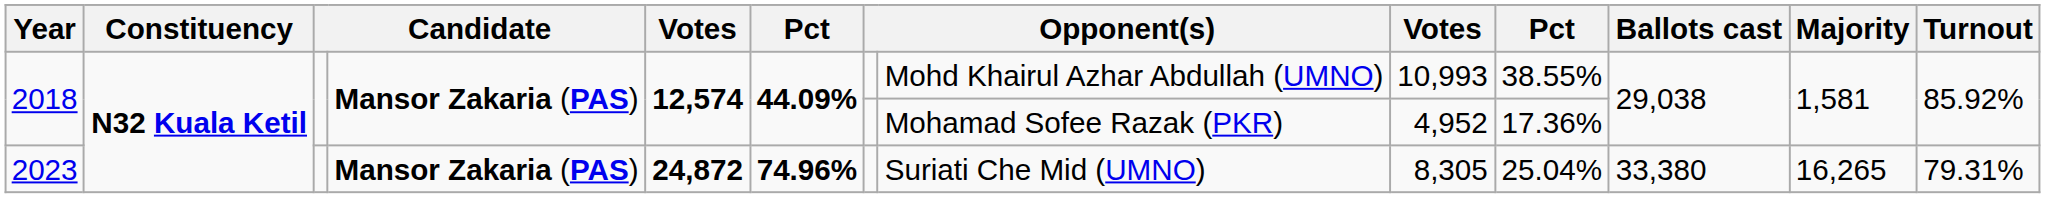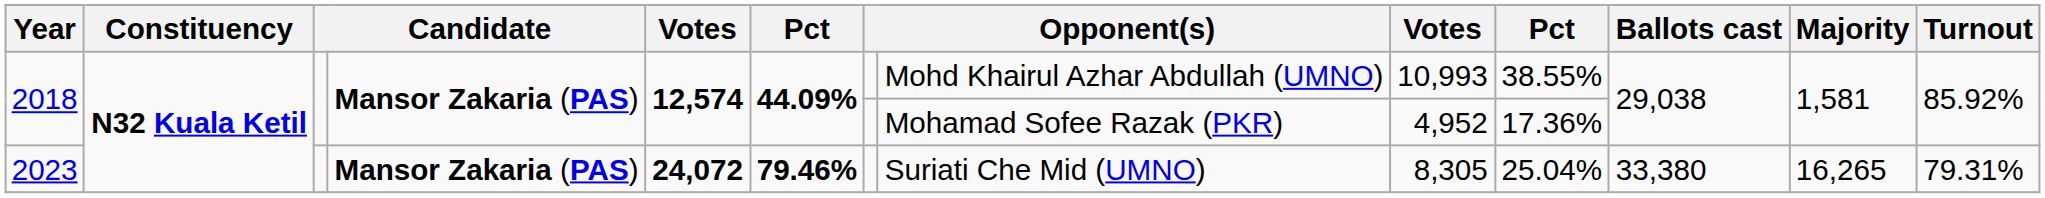 <table class="wikitable" style="margin:0.5em ; font-size:95%">
 <tr>
 <th>Year</th>
 <th>Constituency</th>
 <th colspan=2>Candidate</th>
 <th>Votes</th>
 <th>Pct</th>
 <th colspan=2>Opponent(s)</th>
 <th>Votes</th>
 <th>Pct</th>
 <th>Ballots cast</th>
 <th>Majority</th>
 <th>Turnout</th>
 </tr>
 <tr>
 <td rowspan=2><a href='#'>2018</a></td>
 <td rowspan=3><strong>N32 <a href='#'>Kuala Ketil</a></strong></td>
 <td rowspan=2 ></td>
 <td rowspan=2><strong>Mansor Zakaria</strong> (<a href='#'><strong>PAS</strong></a>)</td>
 <td rowspan=2 style="text-align:right;"><strong>12,574</strong></td>
 <td rowspan=2><strong>44.09%</strong></td>
 <td></td>
 <td>Mohd Khairul Azhar Abdullah (<a href='#'>UMNO</a>)</td>
 <td style="text-align:right;">10,993</td>
 <td>38.55%</td>
 <td rowspan=2>29,038</td>
 <td rowspan=2>1,581</td>
 <td rowspan=2>85.92%</td>
 </tr>
 <tr>
 <td></td>
 <td>Mohamad Sofee Razak (<a href='#'>PKR</a>)</td>
 <td style="text-align:right;">4,952</td>
 <td>17.36%</td>
 </tr>
 <tr>
 <td><a href='#'>2023</a></td>
 <td bgcolor=></td>
 <td><strong>Mansor Zakaria</strong> (<a href='#'><strong>PAS</strong></a>)</td>
-<td style="text-align:right;"><strong>24,872</strong></td>
-<td><strong>74.96%</strong></td>
+<td style="text-align:right;"><strong>24,072</strong></td>
+<td><strong>79.46%</strong></td>
 <td></td>
 <td>Suriati Che Mid (<a href='#'>UMNO</a>)</td>
 <td style="text-align:right;">8,305</td>
 <td>25.04%</td>
 <td>33,380</td>
 <td>16,265</td>
 <td>79.31%</td>
 </tr>
 </table>
